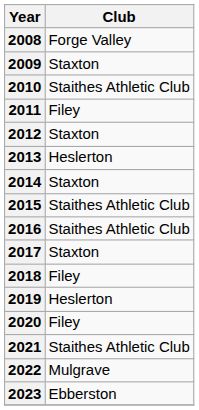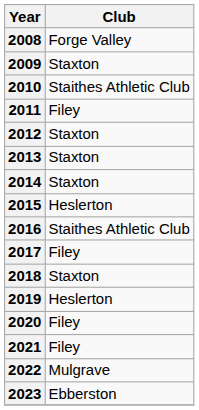 <table class="wikitable" style="font-size:85%">
 <tr>
 <th>Year</th>
 <th>Club</th>
 </tr>
 <tr>
 <th scope="row">2008</th>
 <td>Forge Valley</td>
 </tr>
 <tr>
 <th scope="row">2009</th>
 <td>Staxton</td>
 </tr>
 <tr>
 <th scope="row">2010</th>
 <td>Staithes Athletic Club</td>
 </tr>
 <tr>
 <th scope="row">2011</th>
 <td>Filey</td>
 </tr>
 <tr>
 <th scope="row">2012</th>
 <td>Staxton</td>
 </tr>
 <tr>
 <th scope="row">2013</th>
-<td>Heslerton</td>
+<td>Staxton</td>
 </tr>
 <tr>
 <th scope="row">2014</th>
 <td>Staxton</td>
 </tr>
 <tr>
 <th scope="row">2015</th>
-<td Staithes Athletic Club Cricket Club>Staithes Athletic Club</td>
+<td>Heslerton</td>
 </tr>
 <tr>
 <th scope="row">2016</th>
 <td>Staithes Athletic Club</td>
 </tr>
 <tr>
 <th scope="row">2017</th>
-<td>Staxton</td>
+<td>Filey</td>
 </tr>
 <tr>
 <th scope="row">2018</th>
-<td>Filey</td>
+<td>Staxton</td>
 </tr>
 <tr>
 <th scope="row">2019</th>
 <td>Heslerton</td>
 </tr>
 <tr>
 <th scope="row">2020</th>
 <td>Filey</td>
 </tr>
 <tr>
 <th scope="row">2021</th>
-<td>Staithes Athletic Club</td>
+<td>Filey</td>
 </tr>
 <tr>
 <th scope="row">2022</th>
 <td>Mulgrave</td>
 </tr>
 <tr>
 <th scope="row">2023</th>
 <td>Ebberston</td>
 </tr>
 <tr>
 </tr>
 </table>
